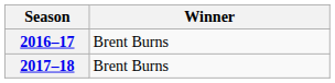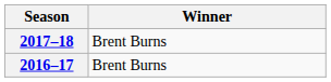 <table class="wikitable">
 <tr>
 <th scope="col" style="width:5em">Season</th>
 <th scope="col" style="width:15em">Winner</th>
 </tr>
 <tr>
+<th scope="row"><a href='#'>2017–18</a></th>
+<td>Brent Burns</td>
+</tr>
+<tr>
 <th scope="row"><a href='#'>2016–17</a></th>
 <td>Brent Burns</td>
 </tr>
-<tr>
-<th scope="row"><a href='#'>2017–18</a></th>
-<td>Brent Burns</td>
-</tr>
 </table>
